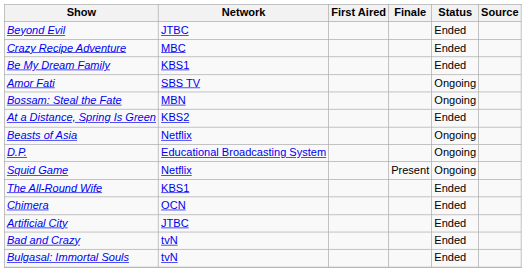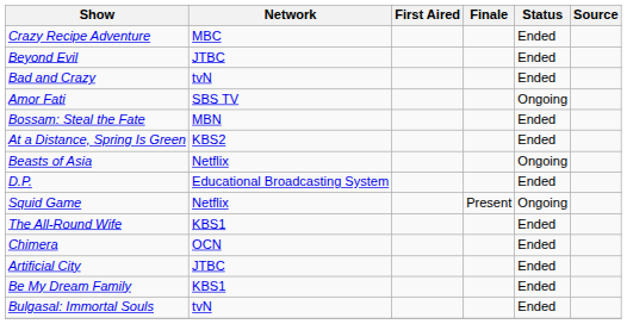 <table class="wikitable sortable">
 <tr>
 <th scope="col">Show</th>
 <th scope="col">Network</th>
 <th scope="col">First Aired</th>
 <th scope="col">Finale</th>
 <th scope="col">Status</th>
 <th class="unsortable" scope="col">Source</th>
 </tr>
 <tr>
+<td><em><a href='#'>Crazy Recipe Adventure</a></em></td>
+<td><a href='#'>MBC</a></td>
+<td></td>
+<td></td>
+<td>Ended</td>
+<td></td>
+</tr>
+<tr>
 <td><em><a href='#'>Beyond Evil</a></em></td>
 <td><a href='#'>JTBC</a></td>
 <td></td>
 <td></td>
 <td>Ended</td>
 <td></td>
 </tr>
 <tr>
-<td><em><a href='#'>Crazy Recipe Adventure</a></em></td>
-<td><a href='#'>MBC</a></td>
-<td></td>
-<td></td>
-<td>Ended</td>
-<td></td>
-</tr>
-<tr>
-<td><em><a href='#'>Be My Dream Family</a></em></td>
-<td><a href='#'>KBS1</a></td>
+<td><em><a href='#'>Bad and Crazy</a></em></td>
+<td><a href='#'>tvN</a></td>
 <td></td>
 <td></td>
 <td>Ended</td>
 <td></td>
 </tr>
 <tr>
 <td><em><a href='#'>Amor Fati</a></em></td>
 <td><a href='#'>SBS TV</a></td>
 <td></td>
 <td></td>
 <td>Ongoing</td>
 <td></td>
 </tr>
 <tr>
 <td><em><a href='#'>Bossam: Steal the Fate</a></em></td>
 <td><a href='#'>MBN</a></td>
 <td></td>
 <td></td>
-<td>Ongoing</td>
+<td>Ended</td>
 <td></td>
 </tr>
 <tr>
 <td><em><a href='#'>At a Distance, Spring Is Green</a></em></td>
 <td><a href='#'>KBS2</a></td>
 <td></td>
 <td></td>
 <td>Ended</td>
 <td></td>
 </tr>
 <tr>
 <td><em><a href='#'>Beasts of Asia</a></em></td>
 <td><a href='#'>Netflix</a></td>
 <td></td>
 <td></td>
 <td>Ongoing</td>
 <td></td>
 </tr>
 <tr>
 <td><em><a href='#'>D.P.</a></em></td>
 <td><a href='#'>Educational Broadcasting System</a></td>
 <td></td>
 <td></td>
-<td>Ongoing</td>
+<td>Ended</td>
 <td></td>
 </tr>
 <tr>
 <td><em><a href='#'>Squid Game</a></em></td>
 <td><a href='#'>Netflix</a></td>
 <td></td>
 <td>Present</td>
 <td>Ongoing</td>
 <td></td>
 </tr>
 <tr>
 <td><em><a href='#'>The All-Round Wife</a></em></td>
 <td><a href='#'>KBS1</a></td>
 <td></td>
 <td></td>
 <td>Ended</td>
 <td></td>
 </tr>
 <tr>
 <td><em><a href='#'>Chimera</a></em></td>
 <td><a href='#'>OCN</a></td>
 <td></td>
 <td></td>
 <td>Ended</td>
 <td></td>
 </tr>
 <tr>
 <td><em><a href='#'>Artificial City</a></em></td>
 <td><a href='#'>JTBC</a></td>
 <td></td>
 <td></td>
 <td>Ended</td>
 <td></td>
 </tr>
 <tr>
-<td><em><a href='#'>Bad and Crazy</a></em></td>
-<td><a href='#'>tvN</a></td>
+<td><em><a href='#'>Be My Dream Family</a></em></td>
+<td><a href='#'>KBS1</a></td>
 <td></td>
 <td></td>
 <td>Ended</td>
 <td></td>
 </tr>
 <tr>
 <td><em><a href='#'>Bulgasal: Immortal Souls</a></em></td>
 <td><a href='#'>tvN</a></td>
 <td></td>
 <td></td>
 <td>Ended</td>
 <td></td>
 </tr>
 <tr>
 </tr>
 </table>
